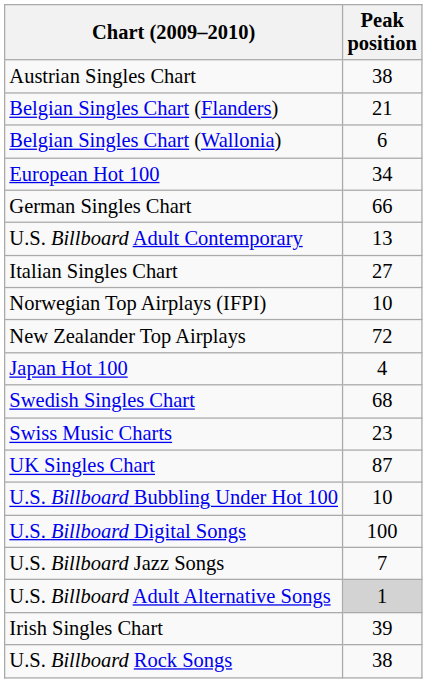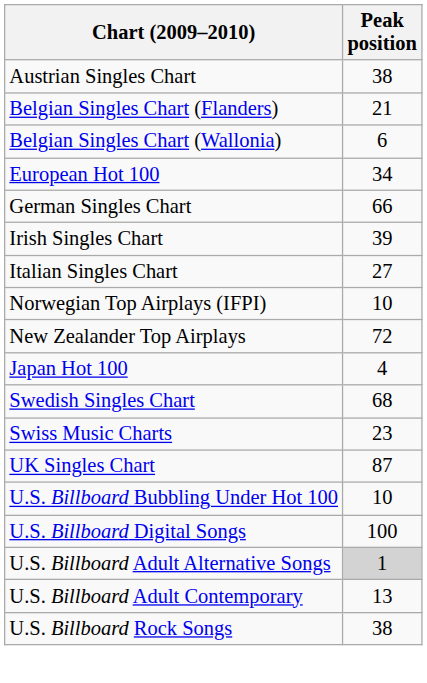 <table class="wikitable sortable">
 <tr>
 <th align="left">Chart (2009–2010)</th>
 <th style="text-align:center;">Peak <br>position</th>
 </tr>
 <tr>
 <td align="left">Austrian Singles Chart</td>
 <td style="text-align:center;">38</td>
 </tr>
 <tr>
 <td align="left"><a href='#'>Belgian Singles Chart</a> (<a href='#'>Flanders</a>)</td>
 <td style="text-align:center;">21</td>
 </tr>
 <tr>
 <td align="left"><a href='#'>Belgian Singles Chart</a> (<a href='#'>Wallonia</a>)</td>
 <td style="text-align:center;">6</td>
 </tr>
 <tr>
 <td align="left"><a href='#'>European Hot 100</a></td>
 <td style="text-align:center;">34</td>
 </tr>
 <tr>
 <td align="left">German Singles Chart</td>
 <td style="text-align:center;">66</td>
 </tr>
 <tr>
-<td align="left">U.S. <em>Billboard</em> <a href='#'>Adult Contemporary</a></td>
-<td style="text-align:center;">13</td>
+<td align="left">Irish Singles Chart</td>
+<td style="text-align:center;">39</td>
 </tr>
 <tr>
 <td align="left">Italian Singles Chart</td>
 <td style="text-align:center;">27</td>
 </tr>
 <tr>
 <td align="left">Norwegian Top Airplays (IFPI)</td>
 <td style="text-align:center;">10</td>
 </tr>
 <tr>
 <td align="left">New Zealander Top Airplays</td>
 <td style="text-align:center;">72</td>
 </tr>
 <tr>
 <td align="left"><a href='#'>Japan Hot 100</a></td>
 <td style="text-align:center;">4</td>
 </tr>
 <tr>
 <td align="left"><a href='#'>Swedish Singles Chart</a></td>
 <td style="text-align:center;">68</td>
 </tr>
 <tr>
 <td align="left"><a href='#'>Swiss Music Charts</a></td>
 <td style="text-align:center;">23</td>
 </tr>
 <tr>
 <td align="left"><a href='#'>UK Singles Chart</a></td>
 <td style="text-align:center;">87</td>
 </tr>
 <tr>
 <td align="left"><a href='#'>U.S. <em>Billboard</em> Bubbling Under Hot 100</a></td>
 <td style="text-align:center;">10</td>
 </tr>
 <tr>
 <td align="left"><a href='#'>U.S. <em>Billboard</em> Digital Songs</a></td>
 <td style="text-align:center;">100</td>
 </tr>
 <tr>
-<td align="left">U.S. <em>Billboard</em> Jazz Songs</td>
-<td style="text-align:center;">7</td>
-</tr>
-<tr>
 <td align="left">U.S. <em>Billboard</em> <a href='#'>Adult Alternative Songs</a></td>
 <td style="background: lightgrey; text-align:center;">1</td>
 </tr>
 <tr>
-<td align="left">Irish Singles Chart</td>
-<td style="text-align:center;">39</td>
+<td align="left">U.S. <em>Billboard</em> <a href='#'>Adult Contemporary</a></td>
+<td style="text-align:center;">13</td>
 </tr>
 <tr>
 <td align="left">U.S. <em>Billboard</em> <a href='#'>Rock Songs</a></td>
 <td style="text-align:center;">38</td>
 </tr>
 </table>
